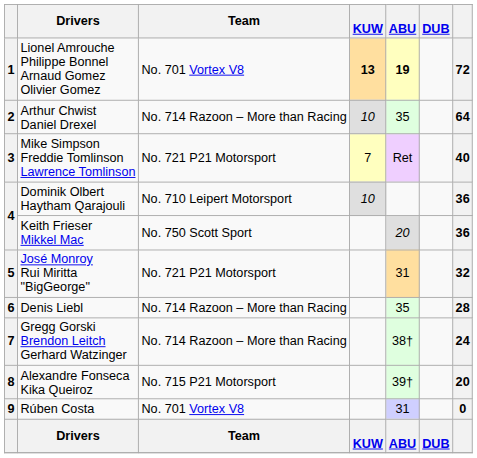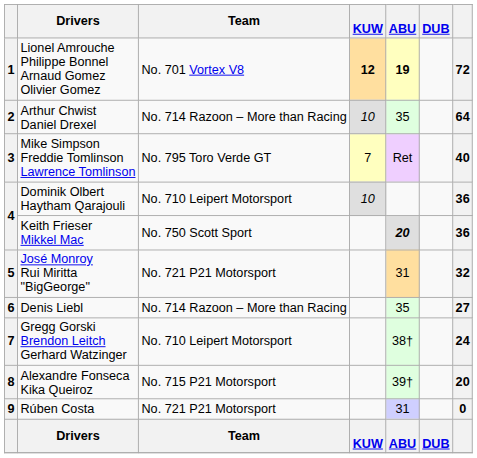 <table align=left| class="wikitable" style="font-size: 85%; text-align: center;">
 <tr valign="top">
 <th valign=middle></th>
 <th valign=middle>Drivers</th>
 <th valign=middle>Team</th>
 <th><br><a href='#'>KUW</a></th>
 <th><br><a href='#'>ABU</a></th>
 <th><br><a href='#'>DUB</a></th>
 <th valign=middle>  </th>
 </tr>
 <tr>
 <th>1</th>
 <td align=left> Lionel Amrouche<br> Philippe Bonnel<br> Arnaud Gomez<br> Olivier Gomez</td>
 <td align=left> No. 701 <a href='#'>Vortex V8</a></td>
-<td style="background:#FFDF9F;"><strong>13</strong></td>
+<td style="background:#FFDF9F;"><strong>12</strong></td>
 <td style="background:#FFFFBF;"><strong>19</strong></td>
 <td></td>
 <th>72</th>
 </tr>
 <tr>
 <th>2</th>
 <td align=left> Arthur Chwist<br> Daniel Drexel</td>
 <td align=left> No. 714 Razoon – More than Racing</td>
 <td style="background:#DFDFDF;"><em>10</em></td>
 <td style="background:#DFFFDF;">35</td>
 <td></td>
 <th>64</th>
 </tr>
 <tr>
 <th>3</th>
 <td align=left> Mike Simpson<br> Freddie Tomlinson<br> <a href='#'>Lawrence Tomlinson</a></td>
-<td align=left> No. 721 P21 Motorsport</td>
+<td align=left> No. 795 Toro Verde GT</td>
 <td style="background:#FFFFBF;">7</td>
 <td style="background:#EFCFFF;">Ret</td>
 <td></td>
 <th>40</th>
 </tr>
 <tr>
 <th rowspan=2>4</th>
 <td align=left> Dominik Olbert<br> Haytham Qarajouli</td>
 <td align=left> No. 710 Leipert Motorsport</td>
 <td style="background:#DFDFDF;"><em>10</em></td>
 <td></td>
 <td></td>
 <th>36</th>
 </tr>
 <tr>
 <td align=left> Keith Frieser<br> <a href='#'>Mikkel Mac</a></td>
 <td align=left> No. 750 Scott Sport</td>
 <td></td>
-<td style="background:#DFDFDF;"><em>20</em></td>
+<td style="background:#DFDFDF;"><strong><em>20</em></strong></td>
 <td></td>
 <th>36</th>
 </tr>
 <tr>
 <th>5</th>
 <td align=left> <a href='#'>José Monroy</a><br> Rui Miritta<br> "BigGeorge"</td>
 <td align=left> No. 721 P21 Motorsport</td>
 <td></td>
 <td style="background:#FFDF9F;">31</td>
 <td></td>
 <th>32</th>
 </tr>
 <tr>
 <th>6</th>
 <td align=left> Denis Liebl</td>
 <td align=left> No. 714 Razoon – More than Racing</td>
 <td></td>
 <td style="background:#DFFFDF;">35</td>
 <td></td>
-<th>28</th>
+<th>27</th>
 </tr>
 <tr>
 <th>7</th>
 <td align=left> Gregg Gorski<br> <a href='#'>Brendon Leitch</a><br> Gerhard Watzinger</td>
-<td align=left> No. 714 Razoon – More than Racing</td>
+<td align=left> No. 710 Leipert Motorsport</td>
 <td></td>
 <td style="background:#DFFFDF;">38†</td>
 <td></td>
 <th>24</th>
 </tr>
 <tr>
 <th>8</th>
 <td align=left> Alexandre Fonseca<br> Kika Queiroz</td>
 <td align=left> No. 715 P21 Motorsport</td>
 <td></td>
 <td style="background:#DFFFDF;">39†</td>
 <td></td>
 <th>20</th>
 </tr>
 <tr>
 <th>9</th>
 <td align=left> Rúben Costa</td>
-<td align=left> No. 701 <a href='#'>Vortex V8</a></td>
+<td align=left> No. 721 P21 Motorsport</td>
 <td></td>
 <td style="background:#CFCFFF;">31</td>
 <td></td>
 <th>0</th>
 </tr>
 <tr>
 <th valign=middle></th>
 <th valign=middle>Drivers</th>
 <th valign=middle>Team</th>
 <th><br><a href='#'>KUW</a></th>
 <th><br><a href='#'>ABU</a></th>
 <th><br><a href='#'>DUB</a></th>
 <th valign=middle>  </th>
 </tr>
 <tr>
 </tr>
 </table>
